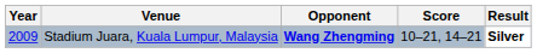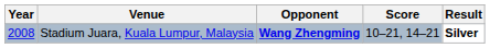 <table class="sortable wikitable" style="font-size: 90%;">
 <tr>
 <th>Year</th>
 <th>Venue</th>
 <th>Opponent</th>
 <th>Score</th>
 <th>Result</th>
 </tr>
 <tr style="background:#AABBCC">
-<td align="center"><a href='#'>2009</a></td>
+<td align="center"><a href='#'>2008</a></td>
 <td align="left">Stadium Juara, <a href='#'>Kuala Lumpur, Malaysia</a></td>
 <td align="left"><strong> <a href='#'>Wang Zhengming</a></strong></td>
 <td align="left">10–21, 14–21</td>
 <td style="text-align:left; background:white"> <strong>Silver</strong></td>
 </tr>
 </table>
